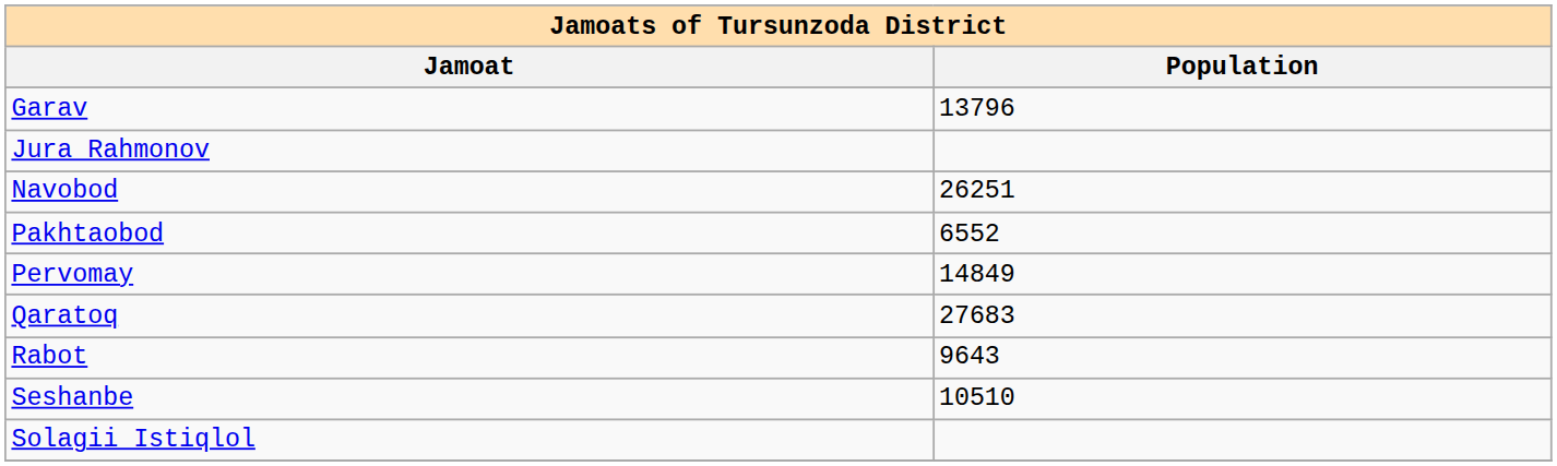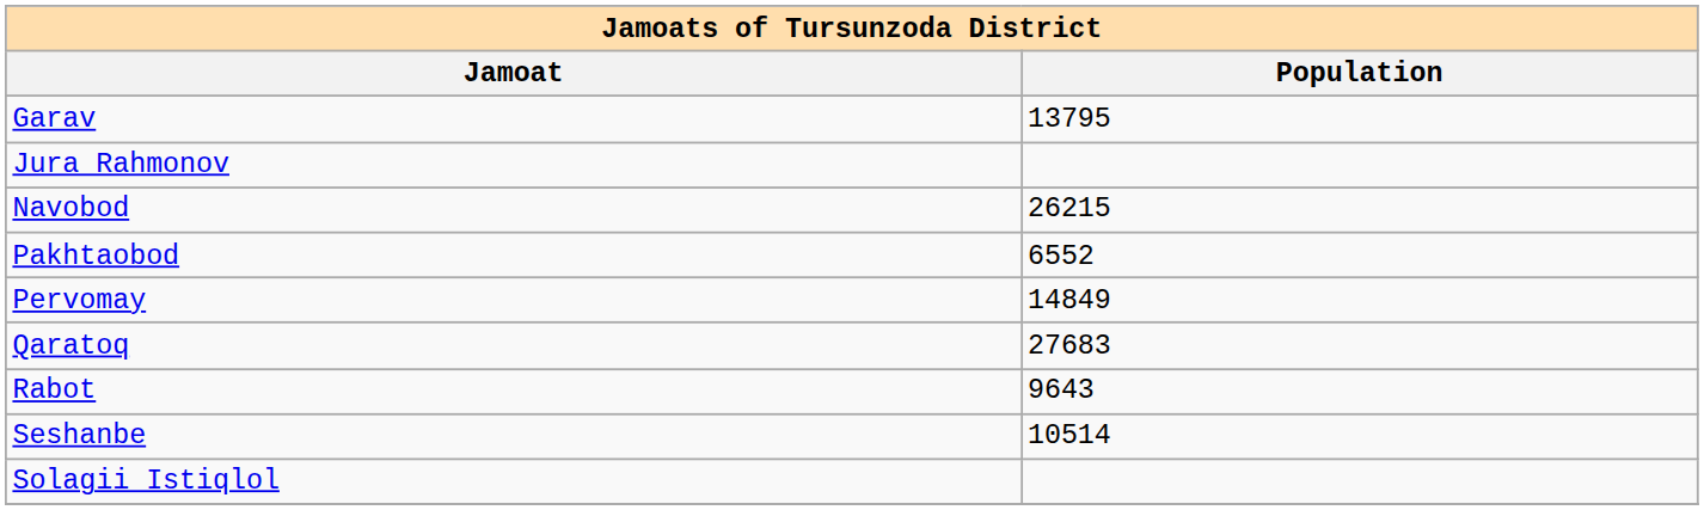 <table class="wikitable" width= "50%">
 <tr>
 <td colspan="2" style="text-align:center; background:#ffdead;"><strong>Jamoats of Tursunzoda District</strong></td>
 </tr>
 <tr>
 <th width=30%>Jamoat</th>
 <th width=20%>Population</th>
 </tr>
 <tr>
 <td><a href='#'>Garav</a></td>
-<td>13796</td>
+<td>13795</td>
 </tr>
 <tr>
 <td><a href='#'>Jura Rahmonov</a></td>
 <td></td>
 </tr>
 <tr>
 <td><a href='#'>Navobod</a></td>
-<td>26251</td>
+<td>26215</td>
 </tr>
 <tr>
 <td><a href='#'>Pakhtaobod</a></td>
 <td>6552</td>
 </tr>
 <tr>
 <td><a href='#'>Pervomay</a></td>
 <td>14849</td>
 </tr>
 <tr>
 <td><a href='#'>Qaratoq</a></td>
 <td>27683</td>
 </tr>
 <tr>
 <td><a href='#'>Rabot</a></td>
 <td>9643</td>
 </tr>
 <tr>
 <td><a href='#'>Seshanbe</a></td>
-<td>10510</td>
+<td>10514</td>
 </tr>
 <tr>
 <td><a href='#'>Solagii Istiqlol</a></td>
 <td></td>
 </tr>
 <tr>
 </tr>
 </table>
